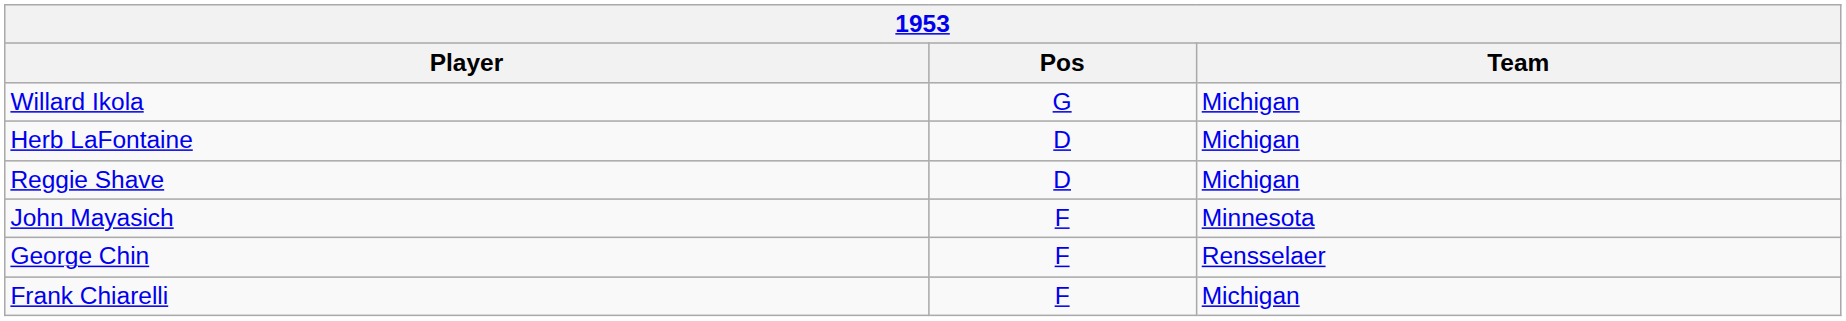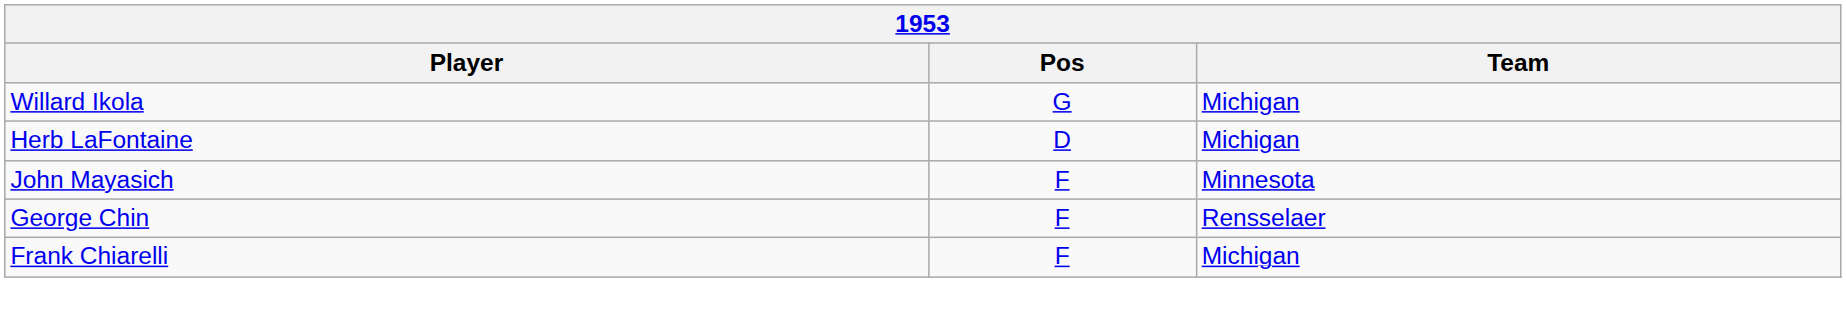 <table class="wikitable" width=95%>
 <tr>
 <th colspan=3><a href='#'>1953</a></th>
 </tr>
 <tr>
 <th>Player</th>
 <th>Pos</th>
 <th>Team</th>
 </tr>
 <tr>
 <td><a href='#'>Willard Ikola</a></td>
 <td style="text-align:center;"><a href='#'>G</a></td>
 <td><a href='#'>Michigan</a></td>
 </tr>
 <tr>
 <td><a href='#'>Herb LaFontaine</a></td>
 <td style="text-align:center;"><a href='#'>D</a></td>
 <td><a href='#'>Michigan</a></td>
 </tr>
 <tr>
-<td><a href='#'>Reggie Shave</a></td>
-<td style="text-align:center;"><a href='#'>D</a></td>
-<td><a href='#'>Michigan</a></td>
-</tr>
-<tr>
 <td><a href='#'>John Mayasich</a></td>
 <td style="text-align:center;"><a href='#'>F</a></td>
 <td><a href='#'>Minnesota</a></td>
 </tr>
 <tr>
 <td><a href='#'>George Chin</a></td>
 <td style="text-align:center;"><a href='#'>F</a></td>
 <td><a href='#'>Rensselaer</a></td>
 </tr>
 <tr>
 <td><a href='#'>Frank Chiarelli</a></td>
 <td style="text-align:center;"><a href='#'>F</a></td>
 <td><a href='#'>Michigan</a></td>
 </tr>
 </table>
